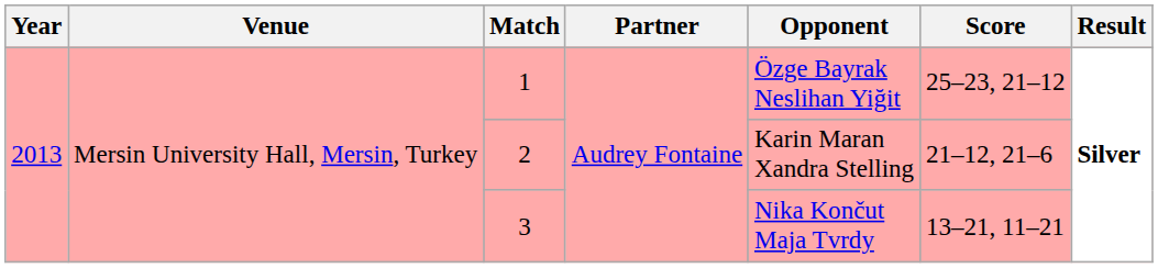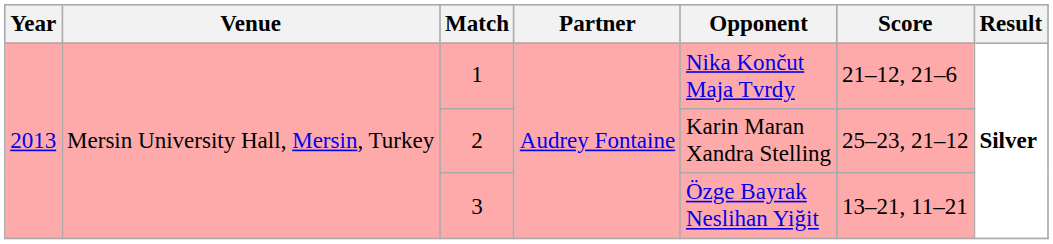 <table class="sortable wikitable" style="font-size: 90%;">
 <tr>
 <th>Year</th>
 <th>Venue</th>
 <th>Match</th>
 <th>Partner</th>
 <th>Opponent</th>
 <th>Score</th>
 <th>Result</th>
 </tr>
 <tr style="background:#FFAAAA">
 <td align="center" rowspan="3"><a href='#'>2013</a></td>
 <td align="left" rowspan="3">Mersin University Hall, <a href='#'>Mersin</a>, Turkey</td>
 <td align="center">1</td>
 <td align="left" rowspan="3"> <a href='#'>Audrey Fontaine</a></td>
-<td align="left"> <a href='#'>Özge Bayrak</a><br> <a href='#'>Neslihan Yiğit</a></td>
-<td align="left">25–23, 21–12</td>
+<td align="left"> <a href='#'>Nika Končut</a><br> <a href='#'>Maja Tvrdy</a></td>
+<td align="left">21–12, 21–6</td>
 <td style="text-align:left; background:white" rowspan="3"> <strong>Silver</strong></td>
 </tr>
 <tr style="background:#FFAAAA">
 <td align="center">2</td>
 <td align="left"> Karin Maran<br> Xandra Stelling</td>
-<td align="left">21–12, 21–6</td>
+<td align="left">25–23, 21–12</td>
 </tr>
 <tr style="background:#FFAAAA">
 <td align="center">3</td>
-<td align="left"> <a href='#'>Nika Končut</a><br> <a href='#'>Maja Tvrdy</a></td>
+<td align="left"> <a href='#'>Özge Bayrak</a><br> <a href='#'>Neslihan Yiğit</a></td>
 <td align="left">13–21, 11–21</td>
 </tr>
 </table>
